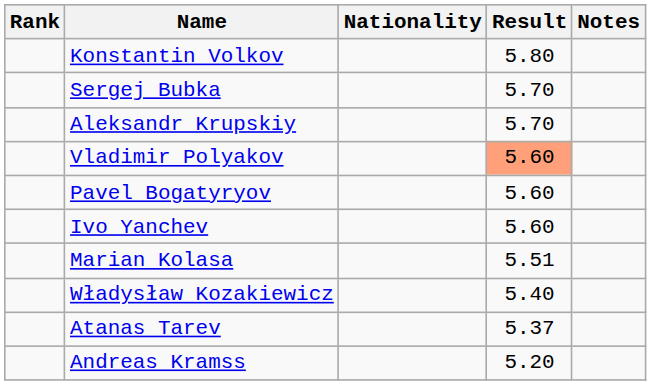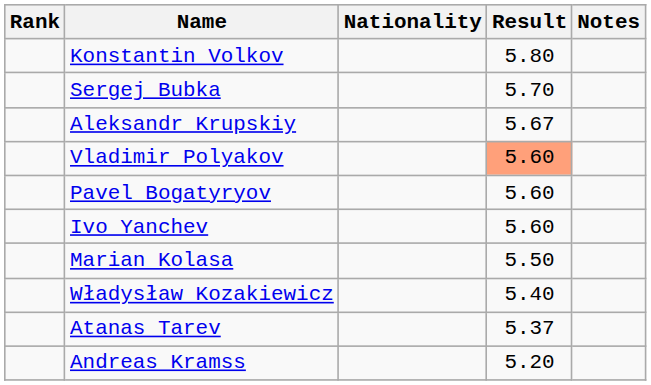 <table class="wikitable sortable" style="text-align:center">
 <tr>
 <th>Rank</th>
 <th>Name</th>
 <th>Nationality</th>
 <th>Result</th>
 <th>Notes</th>
 </tr>
 <tr>
 <td></td>
 <td align="left"><a href='#'>Konstantin Volkov</a></td>
 <td align=left></td>
 <td>5.80</td>
 <td></td>
 </tr>
 <tr>
 <td></td>
 <td align="left"><a href='#'>Sergej Bubka</a></td>
 <td align=left></td>
 <td>5.70</td>
 <td></td>
 </tr>
 <tr>
 <td></td>
 <td align="left"><a href='#'>Aleksandr Krupskiy</a></td>
 <td align=left></td>
-<td>5.70</td>
+<td>5.67</td>
 <td></td>
 </tr>
 <tr>
 <td></td>
 <td align="left"><a href='#'>Vladimir Polyakov</a></td>
 <td align=left></td>
 <td style="background: lightsalmon;">5.60</td>
 <td></td>
 </tr>
 <tr>
 <td></td>
 <td align="left"><a href='#'>Pavel Bogatyryov</a></td>
 <td align=left></td>
 <td>5.60</td>
 <td></td>
 </tr>
 <tr>
 <td></td>
 <td align="left"><a href='#'>Ivo Yanchev</a></td>
 <td align=left></td>
 <td>5.60</td>
 <td></td>
 </tr>
 <tr>
 <td></td>
 <td align="left"><a href='#'>Marian Kolasa</a></td>
 <td align=left></td>
-<td>5.51</td>
+<td>5.50</td>
 <td></td>
 </tr>
 <tr>
 <td></td>
 <td align="left"><a href='#'>Władysław Kozakiewicz</a></td>
 <td align=left></td>
 <td>5.40</td>
 <td></td>
 </tr>
 <tr>
 <td></td>
 <td align="left"><a href='#'>Atanas Tarev</a></td>
 <td align=left></td>
 <td>5.37</td>
 <td></td>
 </tr>
 <tr>
 <td></td>
 <td align="left"><a href='#'>Andreas Kramss</a></td>
 <td align=left></td>
 <td>5.20</td>
 <td></td>
 </tr>
 </table>
